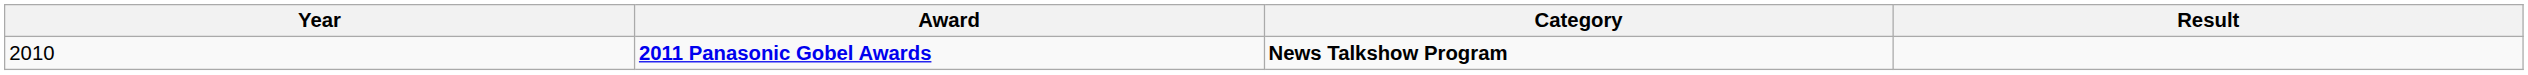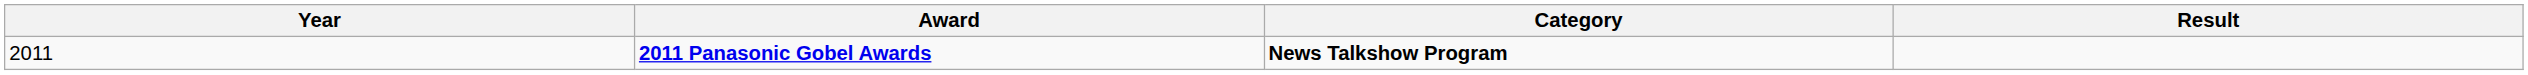 <table class="wikitable" width="100%" cellpadding="5">
 <tr>
 <th width="5%">Year</th>
 <th width="5%">Award</th>
 <th width="5%">Category</th>
 <th width="5%">Result</th>
 </tr>
 <tr>
-<td>2010</td>
+<td>2011</td>
 <td><strong><a href='#'>2011 Panasonic Gobel Awards</a></strong></td>
 <td><strong>News Talkshow Program</strong></td>
 <td></td>
 </tr>
 </table>
